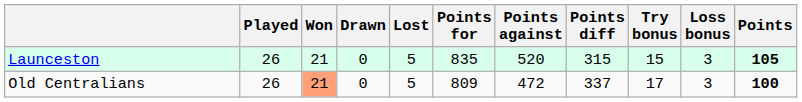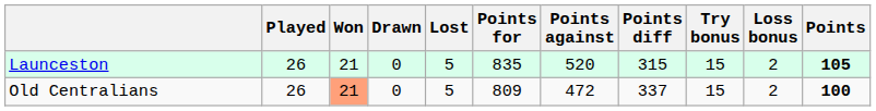 <table class="wikitable" style="text-align:center">
 <tr>
 <th bgcolor="#efefef" width="195"></th>
 <th bgcolor="#efefef" width="20">Played</th>
 <th bgcolor="#efefef" width="20">Won</th>
 <th bgcolor="#efefef" width="20">Drawn</th>
 <th bgcolor="#efefef" width="20">Lost</th>
 <th bgcolor="#efefef" width="20">Points for</th>
 <th bgcolor="#efefef" width="20">Points against</th>
 <th bgcolor="#efefef" width="20">Points diff</th>
 <th bgcolor="#efefef" width="20">Try bonus</th>
 <th bgcolor="#efefef" width="20">Loss bonus</th>
 <th bgcolor="#efefef" width="20">Points</th>
 </tr>
 <tr bgcolor=#d8ffeb align=center>
 <td style="text-align:left;"><a href='#'>Launceston</a></td>
 <td>26</td>
 <td>21</td>
 <td>0</td>
 <td>5</td>
 <td>835</td>
 <td>520</td>
 <td>315</td>
 <td>15</td>
-<td>3</td>
+<td>2</td>
 <td><strong>105</strong></td>
 </tr>
 <tr>
 <td align=left>Old Centralians</td>
 <td>26</td>
 <td style="background: lightsalmon;">21</td>
 <td>0</td>
 <td>5</td>
 <td>809</td>
 <td>472</td>
 <td>337</td>
-<td>17</td>
-<td>3</td>
+<td>15</td>
+<td>2</td>
 <td><strong>100</strong></td>
 </tr>
 </table>
